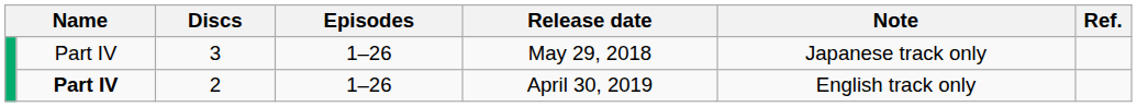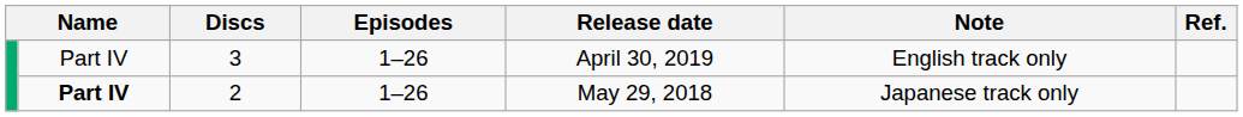 <table class="wikitable" style="text-align: center; width: 70%;">
 <tr>
 <th colspan="2">Name</th>
 <th>Discs</th>
 <th>Episodes</th>
 <th>Release date</th>
 <th>Note</th>
 <th width="5%">Ref.</th>
 </tr>
 <tr>
 <td rowspan="2" width="1%" style="background: #00AC6D;"></td>
 <td>Part IV</td>
 <td>3</td>
 <td>1–26</td>
-<td>May 29, 2018</td>
-<td>Japanese track only</td>
+<td>April 30, 2019</td>
+<td>English track only</td>
 <td></td>
 </tr>
 <tr>
 <td><strong>Part IV</strong></td>
 <td>2</td>
 <td>1–26</td>
-<td>April 30, 2019</td>
-<td>English track only</td>
+<td>May 29, 2018</td>
+<td>Japanese track only</td>
 <td></td>
 </tr>
 </table>
